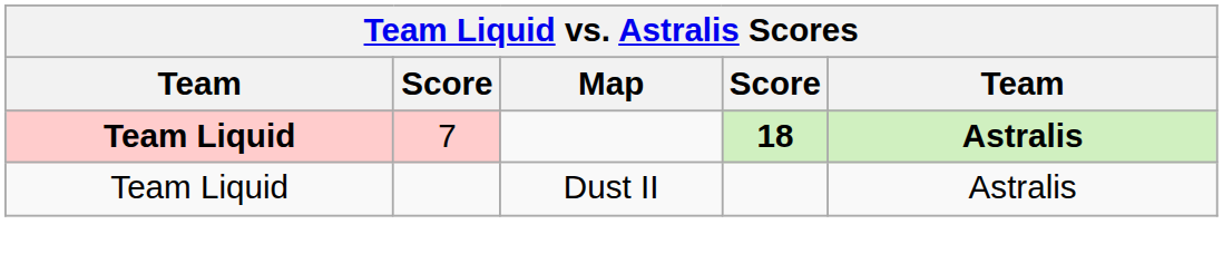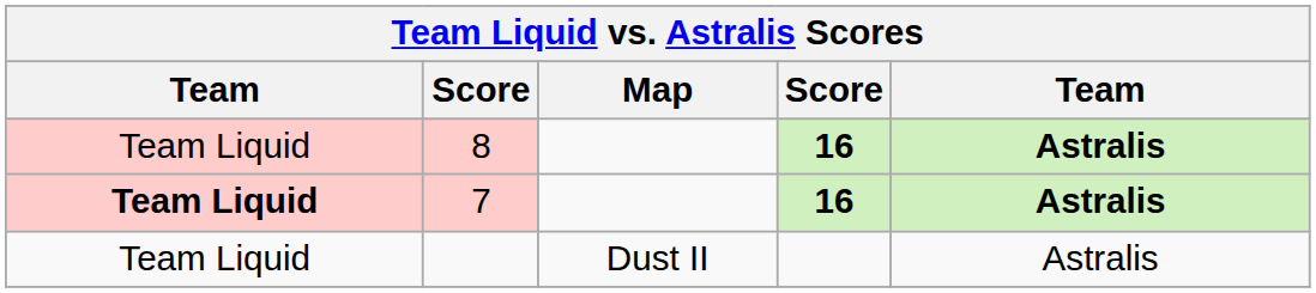 <table class="wikitable" style="text-align: center;">
 <tr>
 <th colspan=5><a href='#'>Team Liquid</a> vs.  <a href='#'>Astralis</a> Scores</th>
 </tr>
 <tr>
 <th width="181px">Team</th>
 <th width="20px">Score</th>
 <th width="100px">Map</th>
 <th width="20px">Score</th>
 <th width="181px">Team</th>
 </tr>
 <tr>
+<td style="background: #FFCCCC;">Team Liquid</td>
+<td style="background: #FFCCCC;">8</td>
+<td></td>
+<td style="background: #D0F0C0;"><strong>16</strong></td>
+<td style="background: #D0F0C0;"><strong>Astralis</strong></td>
+</tr>
+<tr>
 <td style="background: #FFCCCC;"><strong>Team Liquid</strong></td>
 <td style="background: #FFCCCC;">7</td>
 <td></td>
-<td style="background: #D0F0C0;"><strong>18</strong></td>
+<td style="background: #D0F0C0;"><strong>16</strong></td>
 <td style="background: #D0F0C0;"><strong>Astralis</strong></td>
 </tr>
 <tr>
 <td>Team Liquid</td>
 <td></td>
 <td>Dust II</td>
 <td></td>
 <td>Astralis</td>
 </tr>
 </table>
